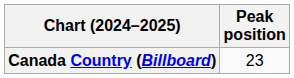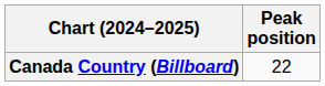 <table class="wikitable sortable plainrowheaders" style="text-align:center">
 <tr>
 <th scope="col">Chart (2024–2025)</th>
 <th scope="col">Peak<br>position</th>
 </tr>
 <tr>
 </tr>
 <tr>
 <th scope="row">Canada <a href='#'>Country</a> (<em><a href='#'>Billboard</a></em>)</th>
-<td>23</td>
+<td>22</td>
 </tr>
 <tr>
 </tr>
 <tr>
 </tr>
 <tr>
 </tr>
 </table>
